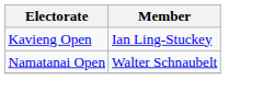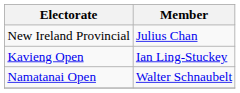 <table class="wikitable">
 <tr>
 <th><strong>Electorate</strong></th>
 <th><strong>Member</strong></th>
+</tr>
+<tr>
+<td>New Ireland Provincial</td>
+<td><a href='#'>Julius Chan</a></td>
 </tr>
 <tr>
 <td><a href='#'>Kavieng Open</a></td>
 <td><a href='#'>Ian Ling-Stuckey</a></td>
 </tr>
 <tr>
 <td><a href='#'>Namatanai Open</a></td>
 <td><a href='#'>Walter Schnaubelt</a></td>
 </tr>
 <tr>
 </tr>
 </table>
